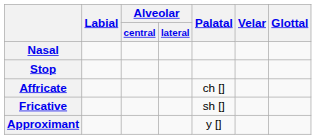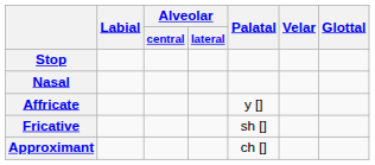 <table class="wikitable" style="text-align:center">
 <tr>
 <th rowspan="2"></th>
 <th rowspan="2"><a href='#'>Labial</a></th>
 <th colspan="2"><a href='#'>Alveolar</a></th>
 <th rowspan="2"><a href='#'>Palatal</a></th>
 <th rowspan="2"><a href='#'>Velar</a></th>
 <th rowspan="2"><a href='#'>Glottal</a></th>
 </tr>
 <tr>
 <th><small><a href='#'>central</a></small></th>
 <th><small><a href='#'>lateral</a></small></th>
 </tr>
 <tr>
-<th><a href='#'>Nasal</a></th>
-<td></td>
+<th><a href='#'>Stop</a></th>
+<td>   </td>
 <td></td>
 <td></td>
 <td></td>
 <td></td>
 <td></td>
 </tr>
 <tr>
-<th><a href='#'>Stop</a></th>
-<td>   </td>
+<th><a href='#'>Nasal</a></th>
+<td></td>
 <td></td>
 <td></td>
 <td></td>
 <td></td>
 <td></td>
 </tr>
 <tr>
 <th><a href='#'>Affricate</a></th>
 <td></td>
 <td></td>
 <td></td>
-<td>ch []</td>
+<td>y []</td>
 <td></td>
 <td></td>
 </tr>
 <tr>
 <th><a href='#'>Fricative</a></th>
 <td></td>
 <td></td>
 <td></td>
 <td>sh []</td>
 <td></td>
 <td></td>
 </tr>
 <tr>
 <th><a href='#'>Approximant</a></th>
 <td></td>
 <td></td>
 <td></td>
-<td>y []</td>
+<td>ch []</td>
 <td></td>
 <td></td>
 </tr>
 </table>
